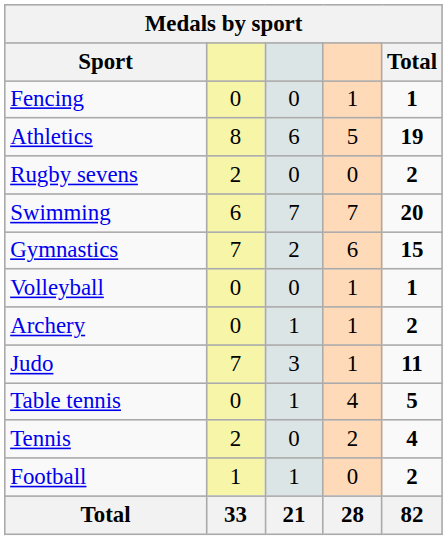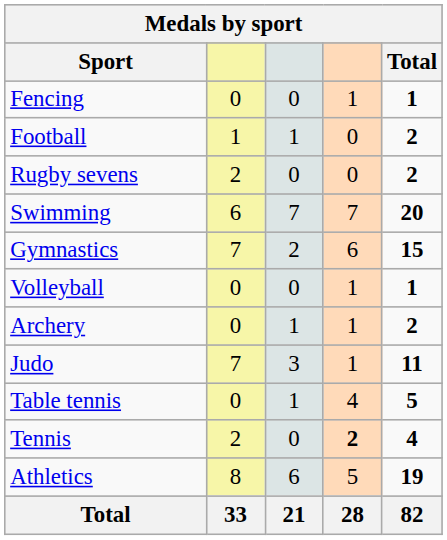 <table class="wikitable" style="font-size:90%; text-align:center;">
 <tr>
 <th colspan="5">Medals by sport</th>
 </tr>
 <tr>
 <th width="120">Sport</th>
 <th scope="col" width="30" style="background:#F7F6A8;"></th>
 <th scope="col" width="30" style="background:#DCE5E5;"></th>
 <th scope="col" width="30" style="background:#FFDAB9;"></th>
 <th width="30">Total</th>
 </tr>
 <tr>
 <td align="left"><a href='#'>Fencing</a></td>
 <td style="background:#F7F6A8;">0</td>
 <td style="background:#DCE5E5;">0</td>
 <td style="background:#FFDAB9;">1</td>
 <td><strong>1</strong></td>
 </tr>
 <tr>
-<td align="left"><a href='#'>Athletics</a></td>
-<td style="background:#F7F6A8;">8</td>
-<td style="background:#DCE5E5;">6</td>
-<td style="background:#FFDAB9;">5</td>
-<td><strong>19</strong></td>
+<td align="left"><a href='#'>Football</a></td>
+<td style="background:#F7F6A8;">1</td>
+<td style="background:#DCE5E5;">1</td>
+<td style="background:#FFDAB9;">0</td>
+<td><strong>2</strong></td>
 </tr>
 <tr>
 <td align="left"><a href='#'>Rugby sevens</a></td>
 <td style="background:#F7F6A8;">2</td>
 <td style="background:#DCE5E5;">0</td>
 <td style="background:#FFDAB9;">0</td>
 <td><strong>2</strong></td>
 </tr>
 <tr>
 <td align="left"><a href='#'>Swimming</a></td>
 <td style="background:#F7F6A8;">6</td>
 <td style="background:#DCE5E5;">7</td>
 <td style="background:#FFDAB9;">7</td>
 <td><strong>20</strong></td>
 </tr>
 <tr>
 <td align="left"><a href='#'>Gymnastics</a></td>
 <td style="background:#F7F6A8;">7</td>
 <td style="background:#DCE5E5;">2</td>
 <td style="background:#FFDAB9;">6</td>
 <td><strong>15</strong></td>
 </tr>
 <tr>
 <td align="left"><a href='#'>Volleyball</a></td>
 <td style="background:#F7F6A8;">0</td>
 <td style="background:#DCE5E5;">0</td>
 <td style="background:#FFDAB9;">1</td>
 <td><strong>1</strong></td>
 </tr>
 <tr>
 <td align="left"><a href='#'>Archery</a></td>
 <td style="background:#F7F6A8;">0</td>
 <td style="background:#DCE5E5;">1</td>
 <td style="background:#FFDAB9;">1</td>
 <td><strong>2</strong></td>
 </tr>
 <tr>
 <td align="left"><a href='#'>Judo</a></td>
 <td style="background:#F7F6A8;">7</td>
 <td style="background:#DCE5E5;">3</td>
 <td style="background:#FFDAB9;">1</td>
 <td><strong>11</strong></td>
 </tr>
 <tr>
 <td align="left"><a href='#'>Table tennis</a></td>
 <td style="background:#F7F6A8;">0</td>
 <td style="background:#DCE5E5;">1</td>
 <td style="background:#FFDAB9;">4</td>
 <td><strong>5</strong></td>
 </tr>
 <tr>
 <td align="left"><a href='#'>Tennis</a></td>
 <td style="background:#F7F6A8;">2</td>
 <td style="background:#DCE5E5;">0</td>
-<td style="background:#FFDAB9;">2</td>
+<td style="background:#FFDAB9;"><strong>2</strong></td>
 <td><strong>4</strong></td>
 </tr>
 <tr>
-<td align="left"><a href='#'>Football</a></td>
-<td style="background:#F7F6A8;">1</td>
-<td style="background:#DCE5E5;">1</td>
-<td style="background:#FFDAB9;">0</td>
-<td><strong>2</strong></td>
+<td align="left"><a href='#'>Athletics</a></td>
+<td style="background:#F7F6A8;">8</td>
+<td style="background:#DCE5E5;">6</td>
+<td style="background:#FFDAB9;">5</td>
+<td><strong>19</strong></td>
 </tr>
 <tr class="sortbottom">
 <th>Total</th>
 <th>33</th>
 <th>21</th>
 <th>28</th>
 <th>82</th>
 </tr>
 </table>
